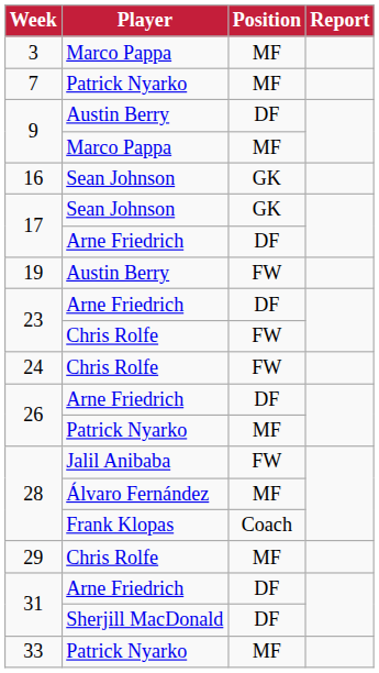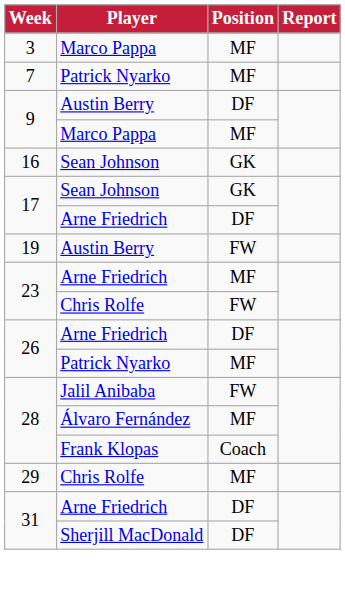 <table class=wikitable>
 <tr>
 <th style="background:#C41E3A; color:white; text-align:center;">Week</th>
 <th style="background:#C41E3A; color:white; text-align:center;">Player</th>
 <th style="background:#C41E3A; color:white; text-align:center;">Position</th>
 <th style="background:#C41E3A; color:white; text-align:center;">Report</th>
 </tr>
 <tr>
 <td style="text-align:center;">3</td>
 <td> <a href='#'>Marco Pappa</a></td>
 <td style="text-align:center;">MF</td>
 <td style="text-align:center;"></td>
 </tr>
 <tr>
 <td style="text-align:center;">7</td>
 <td> <a href='#'>Patrick Nyarko</a></td>
 <td style="text-align:center;">MF</td>
 <td style="text-align:center;"></td>
 </tr>
 <tr>
 <td style="text-align:center;" rowspan="2">9</td>
 <td> <a href='#'>Austin Berry</a></td>
 <td style="text-align:center;">DF</td>
 <td style="text-align:center;" rowspan="2"></td>
 </tr>
 <tr>
 <td> <a href='#'>Marco Pappa</a></td>
 <td style="text-align:center;">MF</td>
 </tr>
 <tr>
 <td style="text-align:center;">16</td>
 <td> <a href='#'>Sean Johnson</a></td>
 <td style="text-align:center;">GK</td>
 <td style="text-align:center;"> </td>
 </tr>
 <tr>
 <td style="text-align:center;" rowspan="2">17</td>
 <td> <a href='#'>Sean Johnson</a></td>
 <td style="text-align:center;">GK</td>
 <td style="text-align:center;" rowspan="2"></td>
 </tr>
 <tr>
 <td> <a href='#'>Arne Friedrich</a></td>
 <td style="text-align:center;">DF</td>
 </tr>
 <tr>
 <td style="text-align:center;">19</td>
 <td> <a href='#'>Austin Berry</a></td>
 <td style="text-align:center;">FW</td>
 <td style="text-align:center;"> </td>
 </tr>
 <tr>
 <td style="text-align:center;" rowspan="2">23</td>
 <td> <a href='#'>Arne Friedrich</a></td>
-<td style="text-align:center;">DF</td>
+<td style="text-align:center;">MF</td>
 <td style="text-align:center;" rowspan="2"></td>
 </tr>
 <tr>
 <td> <a href='#'>Chris Rolfe</a></td>
 <td style="text-align:center;">FW</td>
-</tr>
-<tr>
-<td style="text-align:center;">24</td>
-<td> <a href='#'>Chris Rolfe</a></td>
-<td style="text-align:center;">FW</td>
-<td style="text-align:center;"> </td>
 </tr>
 <tr>
 <td style="text-align:center;" rowspan="2">26</td>
 <td> <a href='#'>Arne Friedrich</a></td>
 <td style="text-align:center;">DF</td>
 <td style="text-align:center;" rowspan="2"> </td>
 </tr>
 <tr>
 <td> <a href='#'>Patrick Nyarko</a></td>
 <td style="text-align:center;">MF</td>
 </tr>
 <tr>
 <td style="text-align:center;" rowspan="3">28</td>
 <td> <a href='#'>Jalil Anibaba</a></td>
 <td style="text-align:center;">FW</td>
 <td style="text-align:center;" rowspan="3"></td>
 </tr>
 <tr>
 <td> <a href='#'>Álvaro Fernández</a></td>
 <td style="text-align:center;">MF</td>
 </tr>
 <tr>
 <td> <a href='#'>Frank Klopas</a></td>
 <td style="text-align:center;">Coach</td>
 </tr>
 <tr>
 <td style="text-align:center;">29</td>
 <td> <a href='#'>Chris Rolfe</a></td>
 <td style="text-align:center;">MF</td>
 <td style="text-align:center;"> </td>
 </tr>
 <tr>
 <td style="text-align:center;" rowspan="2">31</td>
 <td> <a href='#'>Arne Friedrich</a></td>
 <td style="text-align:center;">DF</td>
 <td style="text-align:center;" rowspan="2"></td>
 </tr>
 <tr>
 <td> <a href='#'>Sherjill MacDonald</a></td>
 <td style="text-align:center;">DF</td>
 </tr>
-<tr>
-<td style="text-align:center;">33</td>
-<td> <a href='#'>Patrick Nyarko</a></td>
-<td style="text-align:center;">MF</td>
-<td style="text-align:center;"></td>
-</tr>
 </table>
